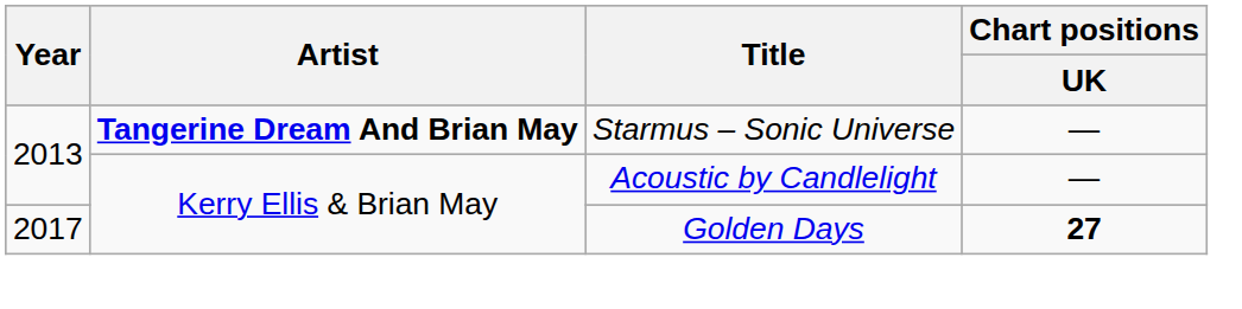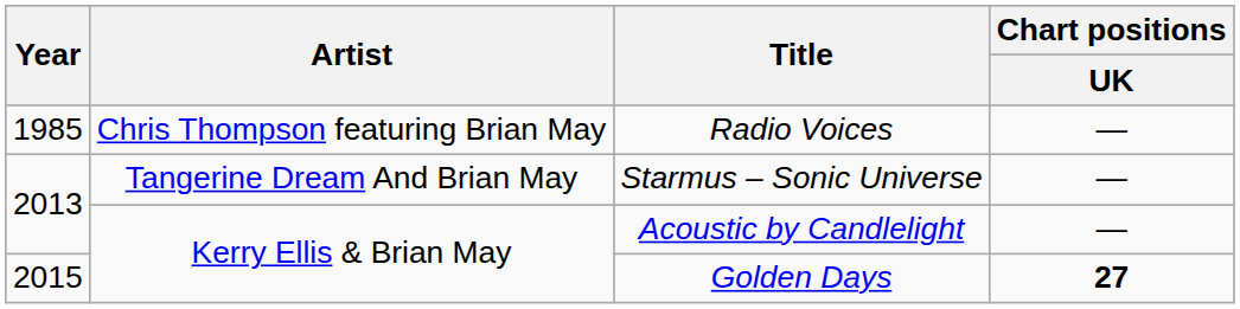 <table class="wikitable" style=text-align:center;>
 <tr>
 <th rowspan="2">Year</th>
 <th rowspan="2">Artist</th>
 <th rowspan="2">Title</th>
 <th colspan="1">Chart positions</th>
 </tr>
 <tr>
 <th>UK<br></th>
 </tr>
 <tr>
+<td>1985</td>
+<td><a href='#'>Chris Thompson</a> featuring Brian May</td>
+<td><em>Radio Voices</em></td>
+<td>—</td>
+</tr>
+<tr>
 <td rowspan="2">2013</td>
-<td><strong><a href='#'>Tangerine Dream</a> And Brian May</strong></td>
+<td><a href='#'>Tangerine Dream</a> And Brian May</td>
 <td><em>Starmus – Sonic Universe</em></td>
 <td>—</td>
 </tr>
 <tr>
 <td rowspan="2"><a href='#'>Kerry Ellis</a> & Brian May</td>
 <td><em><a href='#'>Acoustic by Candlelight</a></em></td>
 <td>—</td>
 </tr>
 <tr>
-<td>2017</td>
+<td>2015</td>
 <td><em><a href='#'>Golden Days</a></em></td>
 <td><strong>27</strong></td>
 </tr>
 </table>
